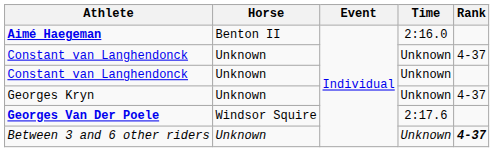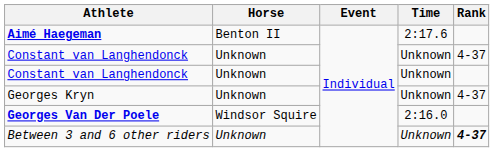 <table class=wikitable style="font-size:90%">
 <tr>
 <th>Athlete</th>
 <th>Horse</th>
 <th>Event</th>
 <th>Time</th>
 <th>Rank</th>
 </tr>
 <tr align=center>
 <td align=left><strong><a href='#'>Aimé Haegeman</a></strong></td>
 <td align=left>Benton II</td>
 <td rowspan="6" align="left"><a href='#'>Individual</a></td>
-<td>2:16.0</td>
+<td>2:17.6</td>
 <td></td>
 </tr>
 <tr align=center>
 <td align=left><a href='#'>Constant van Langhendonck</a></td>
 <td align=left>Unknown</td>
 <td>Unknown</td>
 <td>4-37</td>
 </tr>
 <tr align=center>
 <td align=left><a href='#'>Constant van Langhendonck</a></td>
 <td align=left>Unknown</td>
 <td>Unknown</td>
 <td></td>
 </tr>
 <tr align=center>
 <td align=left>Georges Kryn</td>
 <td align=left>Unknown</td>
 <td>Unknown</td>
 <td>4-37</td>
 </tr>
 <tr align=center>
 <td align=left><strong><a href='#'>Georges Van Der Poele</a></strong></td>
 <td align=left>Windsor Squire</td>
-<td>2:17.6</td>
+<td>2:16.0</td>
 <td></td>
 </tr>
 <tr align=center>
 <td align=left><em>Between 3 and 6 other riders</em></td>
 <td align=left><em>Unknown</em></td>
 <td><em>Unknown</em></td>
 <td><strong><em>4-37</em></strong></td>
 </tr>
 </table>
